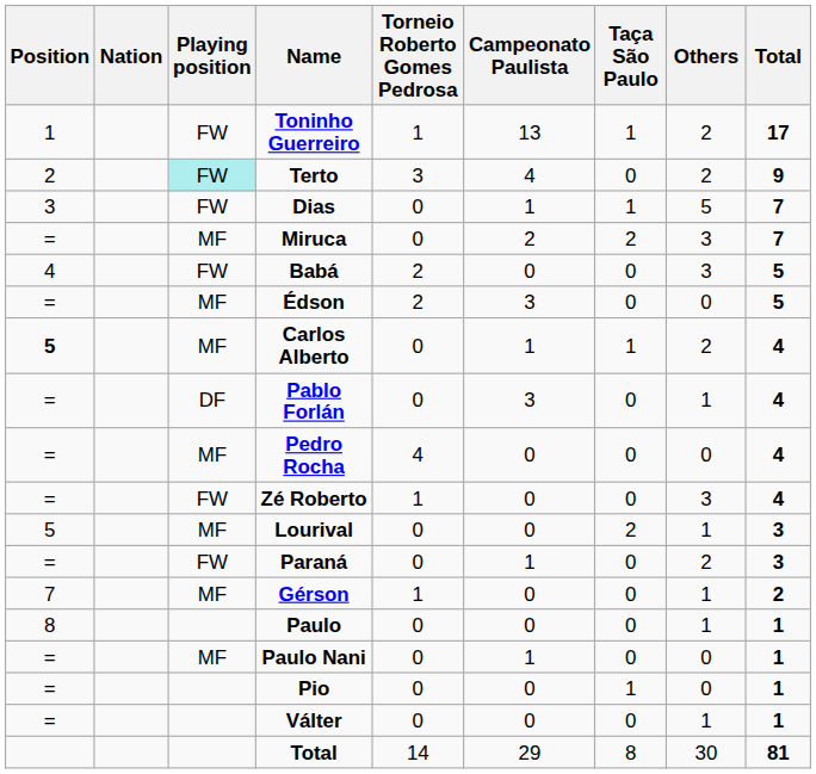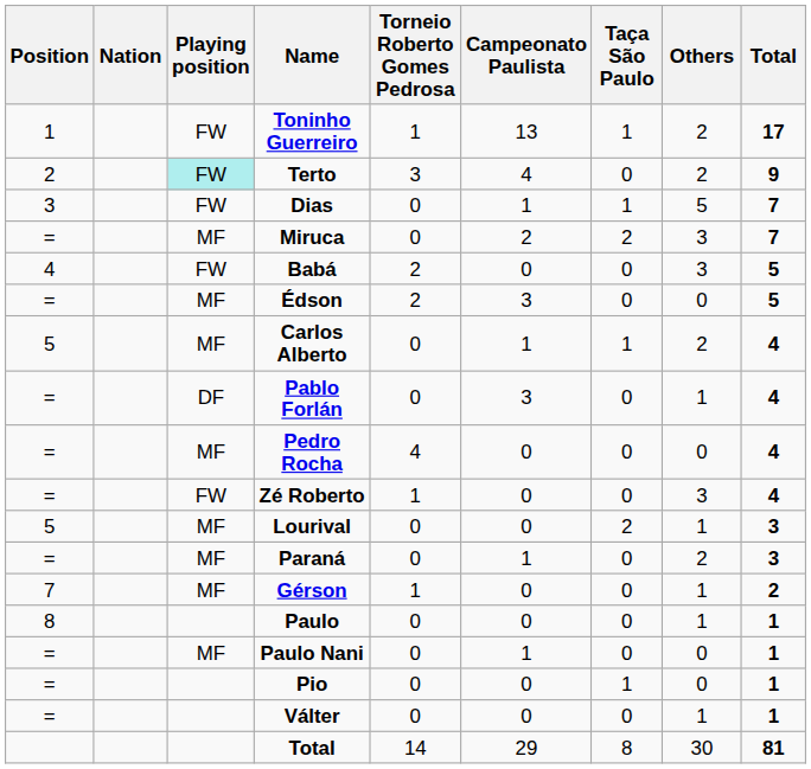 <table class="wikitable" style="font-size: 95%; text-align: center;">
 <tr>
 <th width=60>Position</th>
 <th width=60>Nation</th>
 <th width=60>Playing position</th>
 <th width=150>Name</th>
 <th width=80>Torneio Roberto Gomes Pedrosa</th>
 <th width=80>Campeonato Paulista</th>
 <th width=80>Taça São Paulo</th>
 <th width=80>Others</th>
 <th width=80>Total</th>
 </tr>
 <tr>
 <td>1</td>
 <td></td>
 <td>FW</td>
 <td><strong><a href='#'>Toninho Guerreiro</a></strong></td>
 <td>1</td>
 <td>13</td>
 <td>1</td>
 <td>2</td>
 <td><strong>17</strong></td>
 </tr>
 <tr>
 <td>2</td>
 <td></td>
 <td style="background: paleturquoise;">FW</td>
 <td><strong>Terto</strong></td>
 <td>3</td>
 <td>4</td>
 <td>0</td>
 <td>2</td>
 <td><strong>9</strong></td>
 </tr>
 <tr>
 <td>3</td>
 <td></td>
 <td>FW</td>
 <td><strong>Dias </strong></td>
 <td>0</td>
 <td>1</td>
 <td>1</td>
 <td>5</td>
 <td><strong>7</strong></td>
 </tr>
 <tr>
 <td>=</td>
 <td></td>
 <td>MF</td>
 <td><strong>Miruca</strong></td>
 <td>0</td>
 <td>2</td>
 <td>2</td>
 <td>3</td>
 <td><strong>7</strong></td>
 </tr>
 <tr>
 <td>4</td>
 <td></td>
 <td>FW</td>
 <td><strong>Babá</strong></td>
 <td>2</td>
 <td>0</td>
 <td>0</td>
 <td>3</td>
 <td><strong>5</strong></td>
 </tr>
 <tr>
 <td>=</td>
 <td></td>
 <td>MF</td>
 <td><strong>Édson</strong></td>
 <td>2</td>
 <td>3</td>
 <td>0</td>
 <td>0</td>
 <td><strong>5</strong></td>
 </tr>
 <tr>
-<td><strong>5</strong></td>
+<td>5</td>
 <td></td>
 <td>MF</td>
 <td><strong>Carlos Alberto</strong></td>
 <td>0</td>
 <td>1</td>
 <td>1</td>
 <td>2</td>
 <td><strong>4</strong></td>
 </tr>
 <tr>
 <td>=</td>
 <td></td>
 <td>DF</td>
 <td><strong><a href='#'>Pablo Forlán</a></strong></td>
 <td>0</td>
 <td>3</td>
 <td>0</td>
 <td>1</td>
 <td><strong>4</strong></td>
 </tr>
 <tr>
 <td>=</td>
 <td></td>
 <td>MF</td>
 <td><strong><a href='#'>Pedro Rocha</a></strong></td>
 <td>4</td>
 <td>0</td>
 <td>0</td>
 <td>0</td>
 <td><strong>4</strong></td>
 </tr>
 <tr>
 <td>=</td>
 <td></td>
 <td>FW</td>
 <td><strong>Zé Roberto</strong></td>
 <td>1</td>
 <td>0</td>
 <td>0</td>
 <td>3</td>
 <td><strong>4</strong></td>
 </tr>
 <tr>
 <td>5</td>
 <td></td>
 <td>MF</td>
 <td><strong>Lourival</strong></td>
 <td>0</td>
 <td>0</td>
 <td>2</td>
 <td>1</td>
 <td><strong>3</strong></td>
 </tr>
 <tr>
 <td>=</td>
 <td></td>
-<td>FW</td>
+<td>MF</td>
 <td><strong>Paraná</strong></td>
 <td>0</td>
 <td>1</td>
 <td>0</td>
 <td>2</td>
 <td><strong>3</strong></td>
 </tr>
 <tr>
 <td>7</td>
 <td></td>
 <td>MF</td>
 <td><strong><a href='#'>Gérson</a></strong></td>
 <td>1</td>
 <td>0</td>
 <td>0</td>
 <td>1</td>
 <td><strong>2</strong></td>
 </tr>
 <tr>
 <td>8</td>
 <td></td>
 <td></td>
 <td><strong>Paulo</strong></td>
 <td>0</td>
 <td>0</td>
 <td>0</td>
 <td>1</td>
 <td><strong>1</strong></td>
 </tr>
 <tr>
 <td>=</td>
 <td></td>
 <td>MF</td>
 <td><strong>Paulo Nani</strong></td>
 <td>0</td>
 <td>1</td>
 <td>0</td>
 <td>0</td>
 <td><strong>1</strong></td>
 </tr>
 <tr>
 <td>=</td>
 <td></td>
 <td></td>
 <td><strong>Pio</strong></td>
 <td>0</td>
 <td>0</td>
 <td>1</td>
 <td>0</td>
 <td><strong>1</strong></td>
 </tr>
 <tr>
 <td>=</td>
 <td></td>
 <td></td>
 <td><strong>Válter</strong></td>
 <td>0</td>
 <td>0</td>
 <td>0</td>
 <td>1</td>
 <td><strong>1</strong></td>
 </tr>
 <tr>
 <td></td>
 <td></td>
 <td></td>
 <td><strong>Total</strong></td>
 <td>14</td>
 <td>29</td>
 <td>8</td>
 <td>30</td>
 <td><strong>81</strong></td>
 </tr>
 </table>
